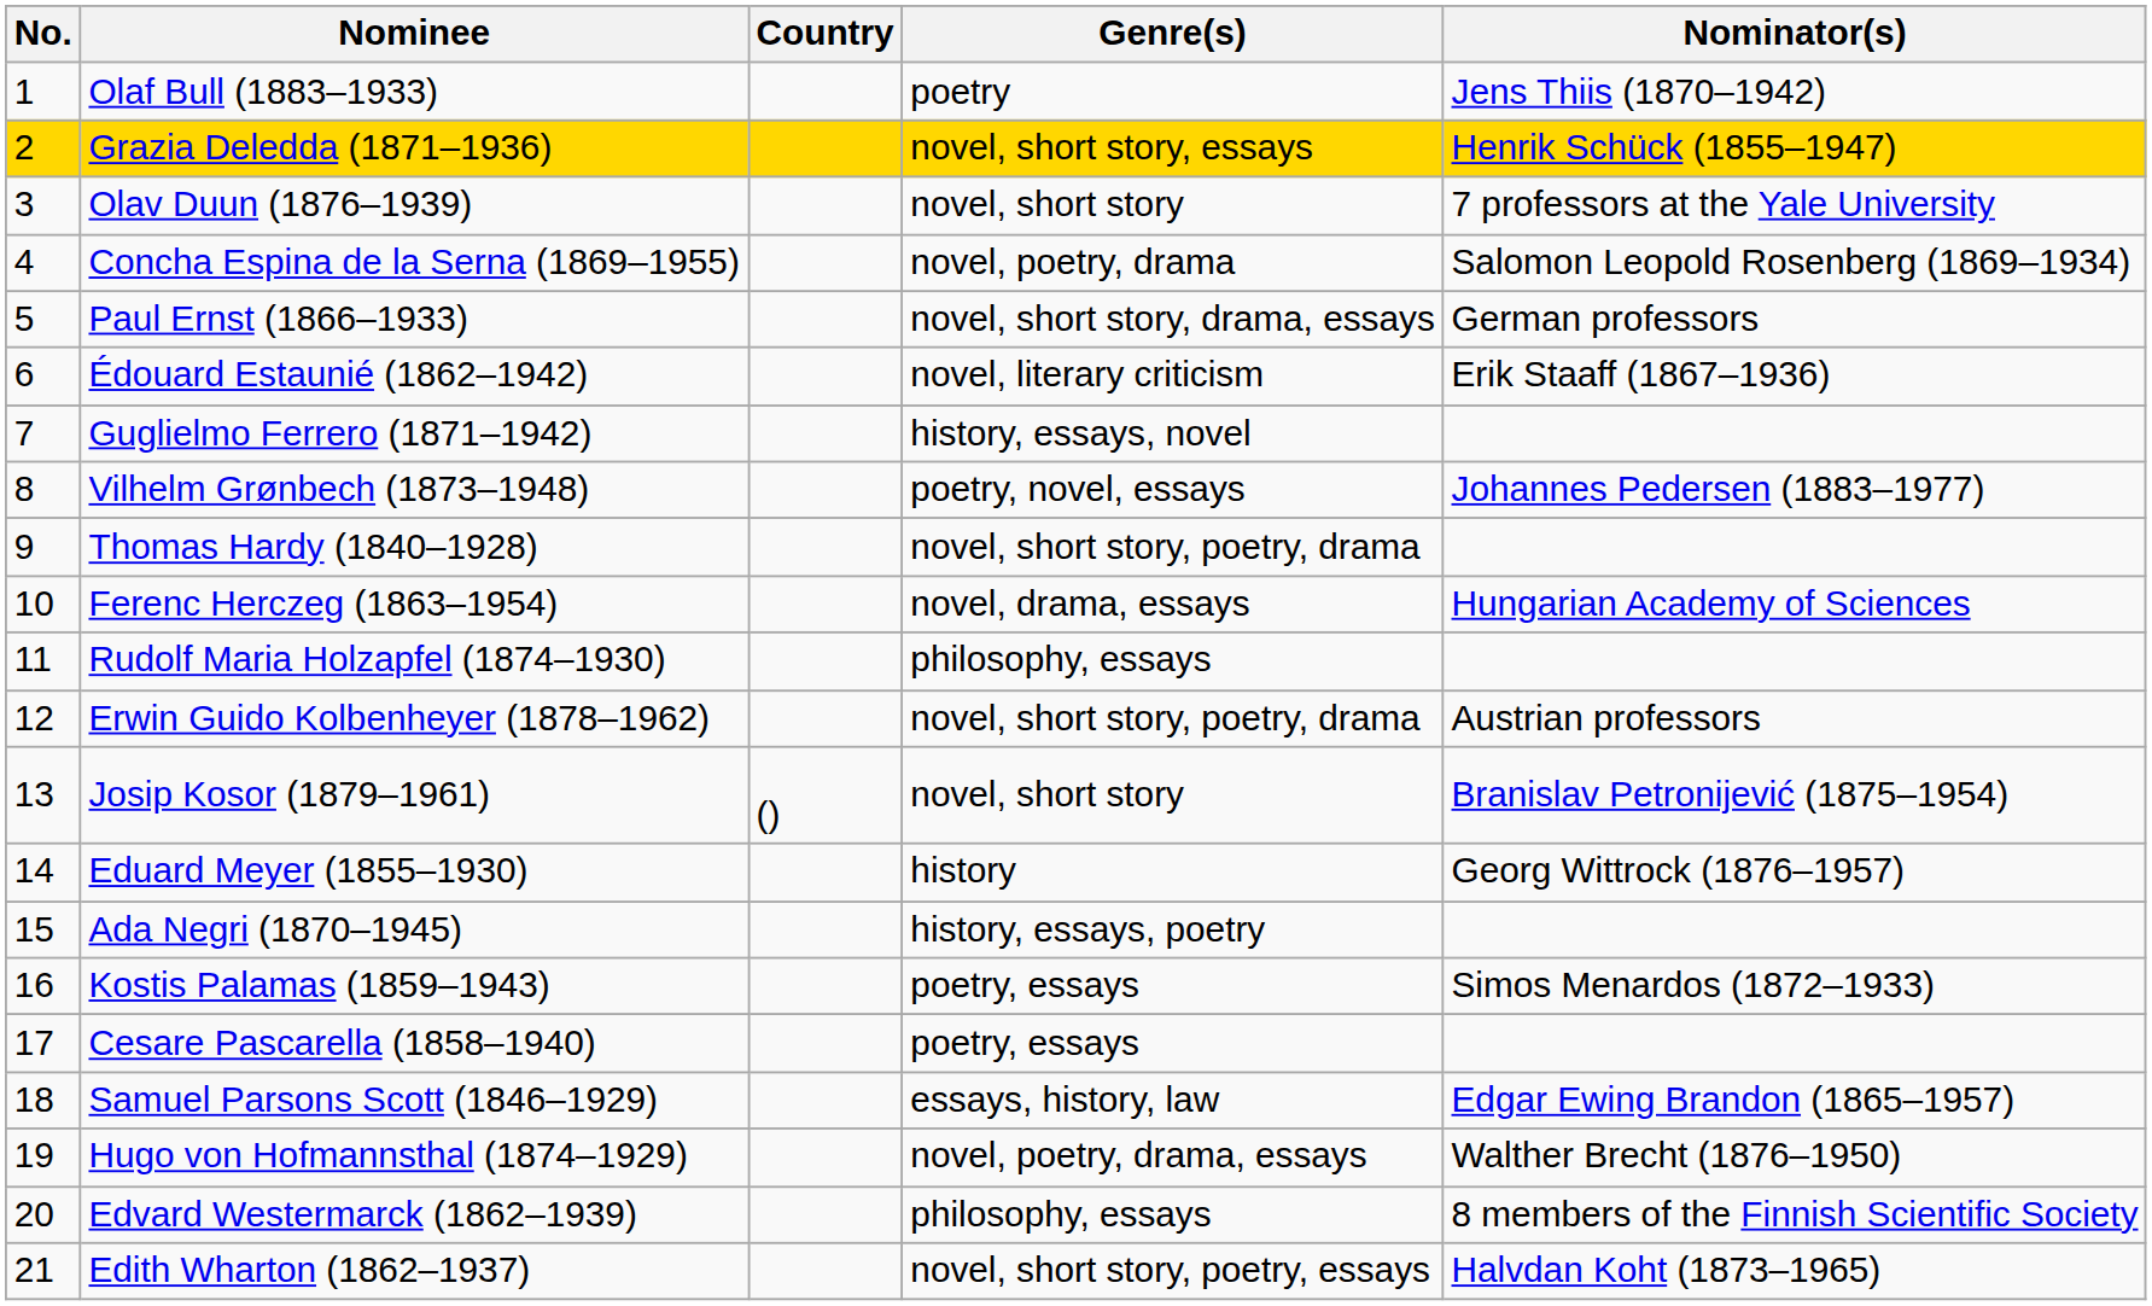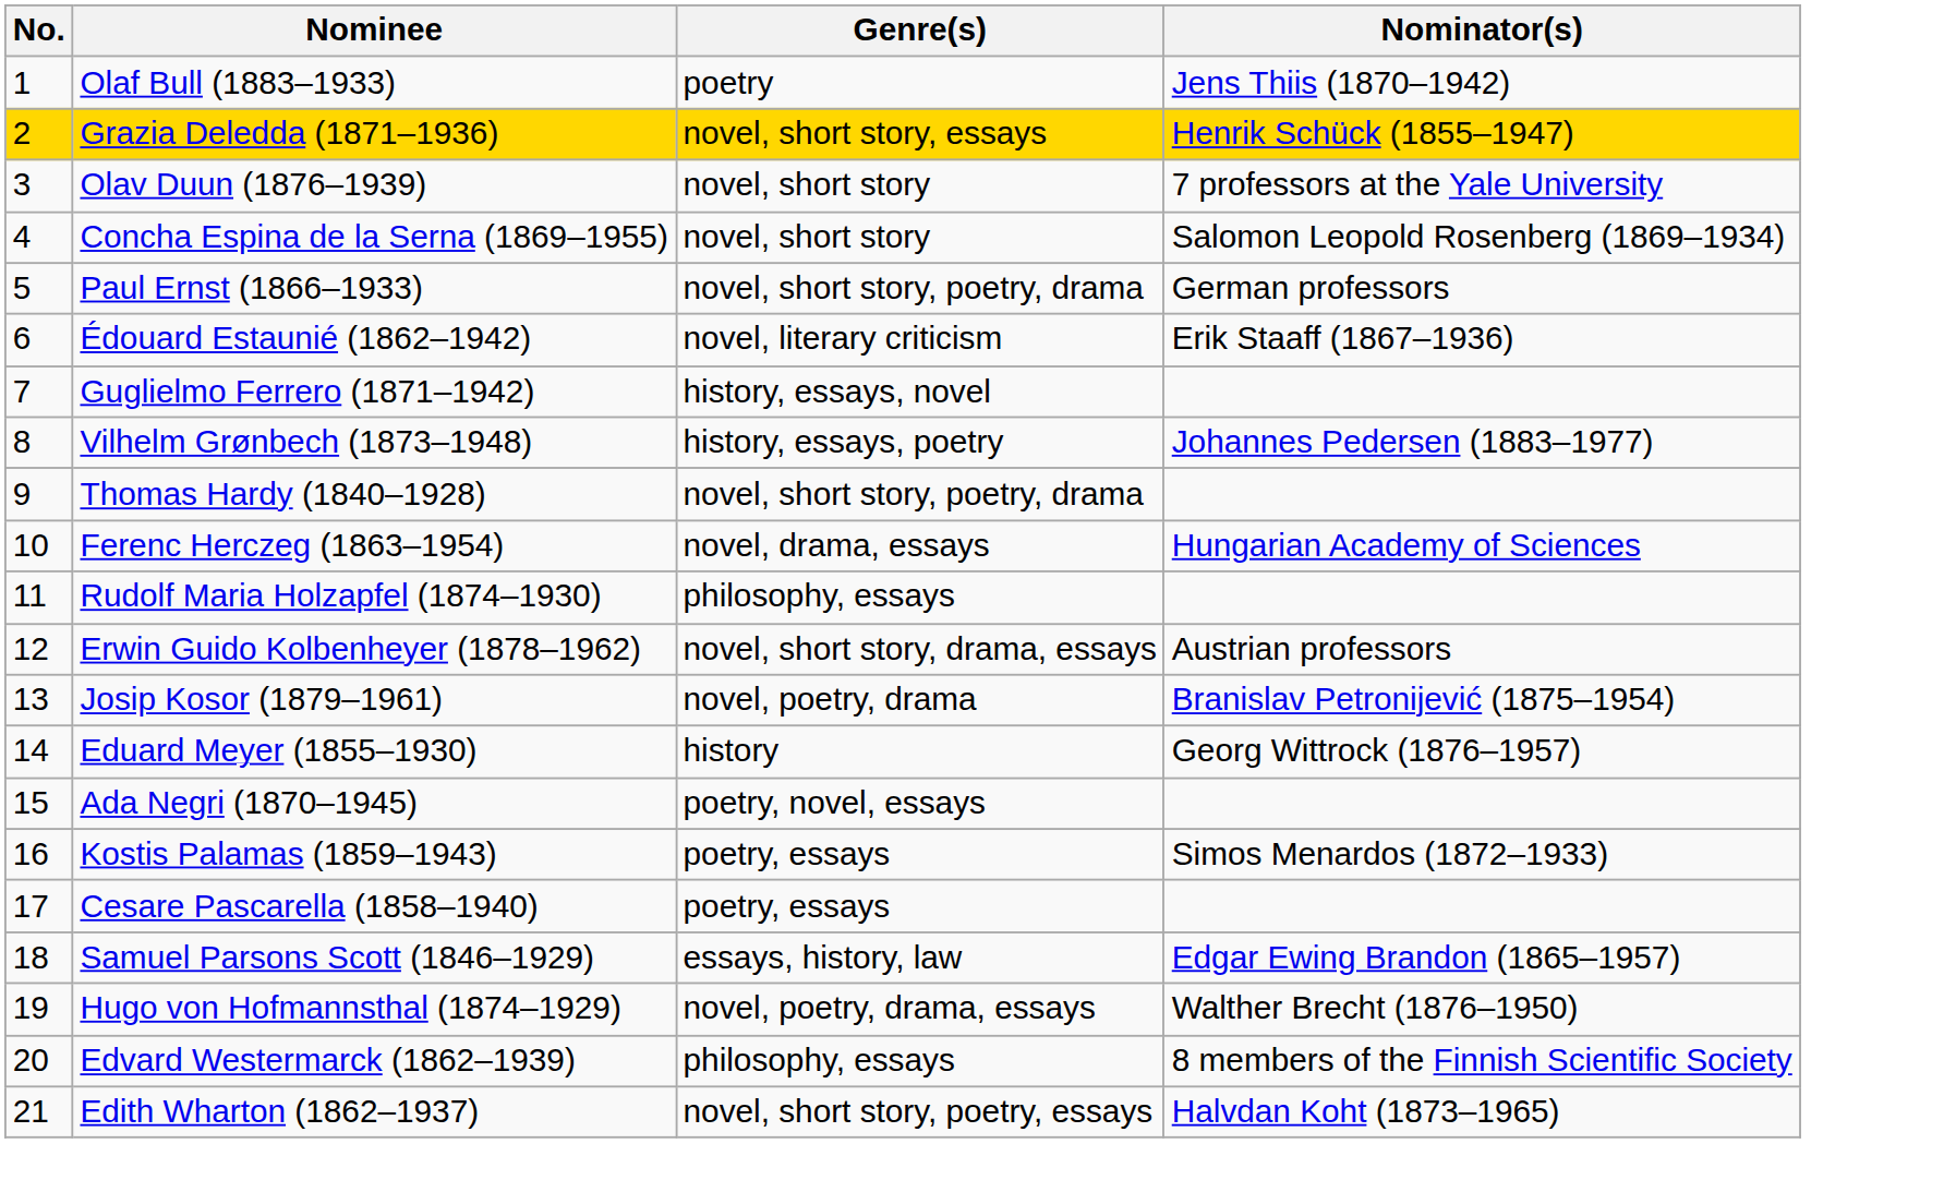 <table class="sortable wikitable mw-collapsible">
 <tr>
 <th scope="col">No.</th>
 <th scope="col">Nominee</th>
-<th scope="col">Country</th>
 <th scope="col">Genre(s)</th>
 <th scope="col">Nominator(s)</th>
 </tr>
 <tr>
 <td>1</td>
 <td><a href='#'>Olaf Bull</a> (1883–1933)</td>
-<td></td>
 <td>poetry</td>
 <td><a href='#'>Jens Thiis</a> (1870–1942)</td>
 </tr>
 <tr>
 <td style="background:gold;white-space:nowrap">2</td>
 <td style="background:gold;white-space:nowrap"><a href='#'>Grazia Deledda</a> (1871–1936)</td>
-<td style="background:gold;white-space:nowrap"></td>
 <td style="background:gold;white-space:nowrap">novel, short story, essays</td>
 <td style="background:gold;white-space:nowrap"><a href='#'>Henrik Schück</a> (1855–1947)</td>
 </tr>
 <tr>
 <td>3</td>
 <td><a href='#'>Olav Duun</a> (1876–1939)</td>
-<td></td>
 <td>novel, short story</td>
 <td>7 professors at the <a href='#'>Yale University</a></td>
 </tr>
 <tr>
 <td>4</td>
 <td><a href='#'>Concha Espina de la Serna</a> (1869–1955)</td>
-<td></td>
-<td>novel, poetry, drama</td>
+<td>novel, short story</td>
 <td>Salomon Leopold Rosenberg (1869–1934)</td>
 </tr>
 <tr>
 <td>5</td>
 <td><a href='#'>Paul Ernst</a> (1866–1933)</td>
-<td></td>
-<td>novel, short story, drama, essays</td>
+<td>novel, short story, poetry, drama</td>
 <td>German professors</td>
 </tr>
 <tr>
 <td>6</td>
 <td><a href='#'>Édouard Estaunié</a> (1862–1942)</td>
-<td></td>
 <td>novel, literary criticism</td>
 <td>Erik Staaff (1867–1936)</td>
 </tr>
 <tr>
 <td>7</td>
 <td><a href='#'>Guglielmo Ferrero</a> (1871–1942)</td>
-<td></td>
 <td>history, essays, novel</td>
 <td></td>
 </tr>
 <tr>
 <td>8</td>
 <td><a href='#'>Vilhelm Grønbech</a> (1873–1948)</td>
-<td></td>
-<td>poetry, novel, essays</td>
+<td>history, essays, poetry</td>
 <td><a href='#'>Johannes Pedersen</a> (1883–1977)</td>
 </tr>
 <tr>
 <td>9</td>
 <td><a href='#'>Thomas Hardy</a> (1840–1928)</td>
-<td></td>
 <td>novel, short story, poetry, drama</td>
 <td></td>
 </tr>
 <tr>
 <td>10</td>
 <td><a href='#'>Ferenc Herczeg</a> (1863–1954)</td>
-<td></td>
 <td>novel, drama, essays</td>
 <td><a href='#'>Hungarian Academy of Sciences</a></td>
 </tr>
 <tr>
 <td>11</td>
 <td><a href='#'>Rudolf Maria Holzapfel</a> (1874–1930)</td>
-<td></td>
 <td>philosophy, essays</td>
 <td></td>
 </tr>
 <tr>
 <td>12</td>
 <td><a href='#'>Erwin Guido Kolbenheyer</a> (1878–1962)</td>
-<td></td>
-<td>novel, short story, poetry, drama</td>
+<td>novel, short story, drama, essays</td>
 <td>Austrian professors</td>
 </tr>
 <tr>
 <td>13</td>
 <td><a href='#'>Josip Kosor</a> (1879–1961)</td>
-<td><br>()</td>
-<td>novel, short story</td>
+<td>novel, poetry, drama</td>
 <td><a href='#'>Branislav Petronijević</a> (1875–1954)</td>
 </tr>
 <tr>
 <td>14</td>
 <td><a href='#'>Eduard Meyer</a> (1855–1930)</td>
-<td></td>
 <td>history</td>
 <td>Georg Wittrock (1876–1957)</td>
 </tr>
 <tr>
 <td>15</td>
 <td><a href='#'>Ada Negri</a> (1870–1945)</td>
-<td></td>
-<td>history, essays, poetry</td>
+<td>poetry, novel, essays</td>
 <td></td>
 </tr>
 <tr>
 <td>16</td>
 <td><a href='#'>Kostis Palamas</a> (1859–1943)</td>
-<td></td>
 <td>poetry, essays</td>
 <td>Simos Menardos (1872–1933)</td>
 </tr>
 <tr>
 <td>17</td>
 <td><a href='#'>Cesare Pascarella</a> (1858–1940)</td>
-<td></td>
 <td>poetry, essays</td>
 <td></td>
 </tr>
 <tr>
 <td>18</td>
 <td><a href='#'>Samuel Parsons Scott</a> (1846–1929)</td>
-<td></td>
 <td>essays, history, law</td>
 <td><a href='#'>Edgar Ewing Brandon</a> (1865–1957)</td>
 </tr>
 <tr>
 <td>19</td>
 <td><a href='#'>Hugo von Hofmannsthal</a> (1874–1929)</td>
-<td></td>
 <td>novel, poetry, drama, essays</td>
 <td>Walther Brecht (1876–1950)</td>
 </tr>
 <tr>
 <td>20</td>
 <td><a href='#'>Edvard Westermarck</a> (1862–1939)</td>
-<td></td>
 <td>philosophy, essays</td>
 <td>8 members of the <a href='#'>Finnish Scientific Society</a></td>
 </tr>
 <tr>
 <td>21</td>
 <td><a href='#'>Edith Wharton</a> (1862–1937)</td>
-<td></td>
 <td>novel, short story, poetry, essays</td>
 <td><a href='#'>Halvdan Koht</a> (1873–1965)</td>
 </tr>
 </table>
